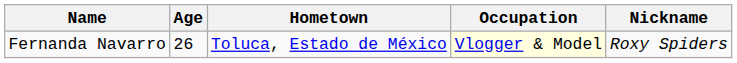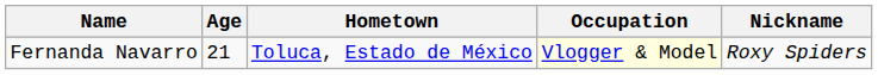 <table class="wikitable sortable">
 <tr>
 <th>Name</th>
 <th>Age</th>
 <th>Hometown</th>
 <th>Occupation</th>
 <th>Nickname</th>
 </tr>
 <tr>
 <td>Fernanda Navarro</td>
-<td>26</td>
+<td>21</td>
 <td><a href='#'>Toluca</a>, <a href='#'>Estado de México</a></td>
 <td style="background: lightyellow;"><a href='#'>Vlogger</a> & Model</td>
 <td><em>Roxy Spiders</em></td>
 </tr>
 </table>
